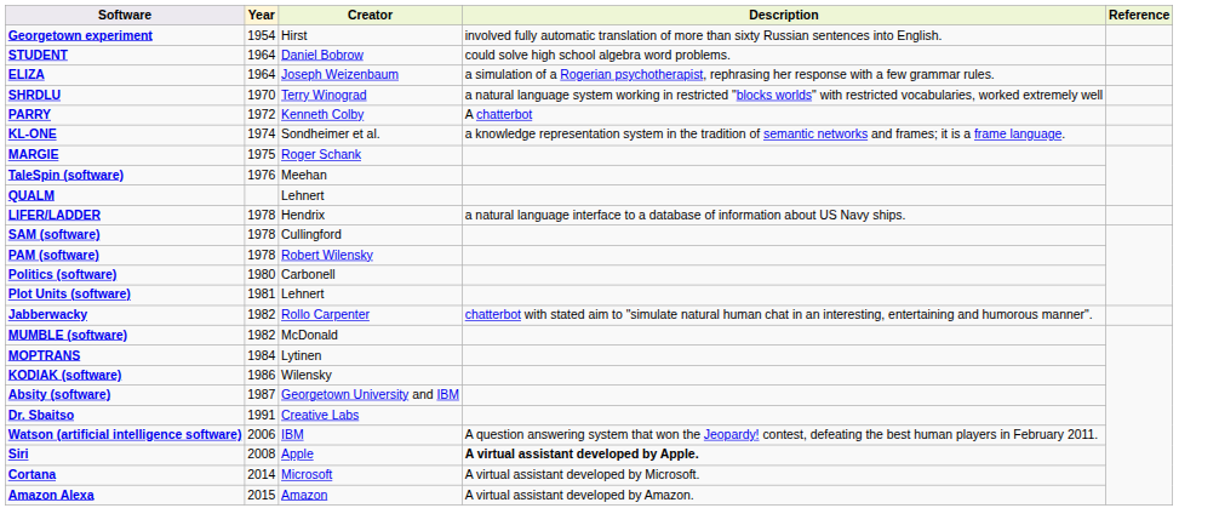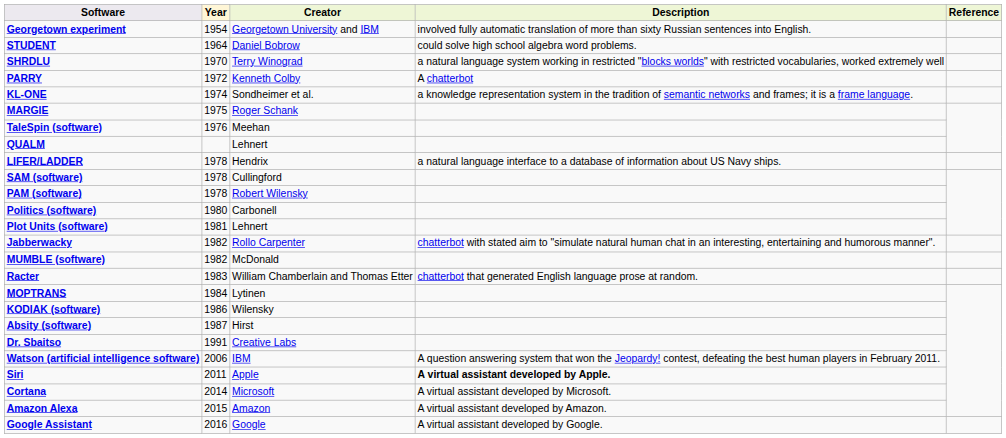 <table class="wikitable">
 <tr>
 <th style="background-color:#ECE9EF;">Software</th>
 <th style="background-color:#FFF6D6;">Year</th>
 <th style="background-color:#EEF6D6;">Creator</th>
 <th style="background-color:#EEF6D6;">Description</th>
 <th style="background-color:#EEF6D6;">Reference</th>
 </tr>
 <tr>
 <td><strong><a href='#'>Georgetown experiment</a> </strong></td>
 <td>1954</td>
-<td>Hirst</td>
+<td><a href='#'>Georgetown University</a> and <a href='#'>IBM</a></td>
 <td>involved fully automatic translation of more than sixty Russian sentences into English.</td>
 <td></td>
 </tr>
 <tr>
 <td><strong><a href='#'>STUDENT</a> </strong></td>
 <td>1964</td>
 <td><a href='#'>Daniel Bobrow</a></td>
 <td>could solve high school algebra word problems.</td>
-<td></td>
-</tr>
-<tr>
-<td><strong><a href='#'>ELIZA</a> </strong></td>
-<td>1964</td>
-<td><a href='#'>Joseph Weizenbaum</a></td>
-<td>a simulation of a <a href='#'>Rogerian psychotherapist</a>, rephrasing her response with a few grammar rules.</td>
 <td></td>
 </tr>
 <tr>
 <td><strong><a href='#'>SHRDLU</a> </strong></td>
 <td>1970</td>
 <td><a href='#'>Terry Winograd</a></td>
 <td>a natural language system working in restricted "<a href='#'>blocks worlds</a>" with restricted vocabularies, worked extremely well</td>
 <td></td>
 </tr>
 <tr>
 <td><strong><a href='#'>PARRY</a> </strong></td>
 <td>1972</td>
 <td><a href='#'>Kenneth Colby</a></td>
 <td>A <a href='#'>chatterbot</a></td>
 <td></td>
 </tr>
 <tr>
 <td><strong><a href='#'>KL-ONE</a> </strong></td>
 <td>1974</td>
 <td>Sondheimer et al.</td>
 <td>a knowledge representation system in the tradition of <a href='#'>semantic networks</a> and frames; it is a <a href='#'>frame language</a>.</td>
 <td></td>
 </tr>
 <tr>
 <td><strong><a href='#'>MARGIE</a> </strong></td>
 <td>1975</td>
 <td><a href='#'>Roger Schank</a></td>
 <td></td>
 </tr>
 <tr>
 <td><strong><a href='#'>TaleSpin (software)</a> </strong></td>
 <td>1976</td>
 <td>Meehan</td>
 <td></td>
 </tr>
 <tr>
 <td><strong><a href='#'>QUALM</a> </strong></td>
 <td></td>
 <td>Lehnert</td>
 <td></td>
 </tr>
 <tr>
 <td><strong><a href='#'>LIFER/LADDER</a> </strong></td>
 <td>1978</td>
 <td>Hendrix</td>
 <td>a natural language interface to a database of information about US Navy ships.</td>
 <td></td>
 </tr>
 <tr>
 <td><strong><a href='#'>SAM (software)</a> </strong></td>
 <td>1978</td>
 <td>Cullingford</td>
 <td></td>
 </tr>
 <tr>
 <td><strong><a href='#'>PAM (software)</a> </strong></td>
 <td>1978</td>
 <td><a href='#'>Robert Wilensky</a></td>
 <td></td>
 </tr>
 <tr>
 <td><strong><a href='#'>Politics (software)</a> </strong></td>
 <td>1980</td>
 <td>Carbonell</td>
 <td></td>
 </tr>
 <tr>
 <td><strong><a href='#'>Plot Units (software)</a> </strong></td>
 <td>1981</td>
 <td>Lehnert</td>
 <td></td>
 </tr>
 <tr>
 <td><strong><a href='#'>Jabberwacky</a> </strong></td>
 <td>1982</td>
 <td><a href='#'>Rollo Carpenter</a></td>
 <td><a href='#'>chatterbot</a> with stated aim to "simulate natural human chat in an interesting, entertaining and humorous manner".</td>
 <td></td>
 </tr>
 <tr>
 <td><strong><a href='#'>MUMBLE (software)</a> </strong></td>
 <td>1982</td>
 <td>McDonald</td>
 <td></td>
 </tr>
 <tr>
+<td><strong><a href='#'>Racter</a> </strong></td>
+<td>1983</td>
+<td>William Chamberlain and Thomas Etter</td>
+<td><a href='#'>chatterbot</a> that generated English language prose at random.</td>
+<td></td>
+</tr>
+<tr>
 <td><strong><a href='#'>MOPTRANS</a> </strong></td>
 <td>1984</td>
 <td>Lytinen</td>
 <td></td>
 </tr>
 <tr>
 <td><strong><a href='#'>KODIAK (software)</a> </strong></td>
 <td>1986</td>
 <td>Wilensky</td>
 <td></td>
 </tr>
 <tr>
 <td><strong><a href='#'>Absity (software)</a> </strong></td>
 <td>1987</td>
-<td><a href='#'>Georgetown University</a> and <a href='#'>IBM</a></td>
+<td>Hirst</td>
 <td></td>
 </tr>
 <tr>
 <td><strong><a href='#'>Dr. Sbaitso</a> </strong></td>
 <td>1991</td>
 <td><a href='#'>Creative Labs</a></td>
 <td></td>
 </tr>
 <tr>
 <td><strong><a href='#'>Watson (artificial intelligence software)</a> </strong></td>
 <td>2006</td>
 <td><a href='#'>IBM</a></td>
 <td>A question answering system that won the <a href='#'>Jeopardy!</a> contest, defeating the best human players in February 2011.</td>
 </tr>
 <tr>
 <td><strong><a href='#'>Siri</a> </strong></td>
-<td>2008</td>
+<td>2011</td>
 <td><a href='#'>Apple</a></td>
 <td><strong>A virtual assistant developed by Apple.</strong></td>
 </tr>
 <tr>
 <td><strong><a href='#'>Cortana</a> </strong></td>
 <td>2014</td>
 <td><a href='#'>Microsoft</a></td>
 <td>A virtual assistant developed by Microsoft.</td>
 </tr>
 <tr>
 <td><strong><a href='#'>Amazon Alexa</a> </strong></td>
 <td>2015</td>
 <td><a href='#'>Amazon</a></td>
 <td>A virtual assistant developed by Amazon.</td>
 </tr>
+<tr>
+<td><strong><a href='#'>Google Assistant</a> </strong></td>
+<td>2016</td>
+<td><a href='#'>Google</a></td>
+<td>A virtual assistant developed by Google.</td>
+<td></td>
+</tr>
 </table>
